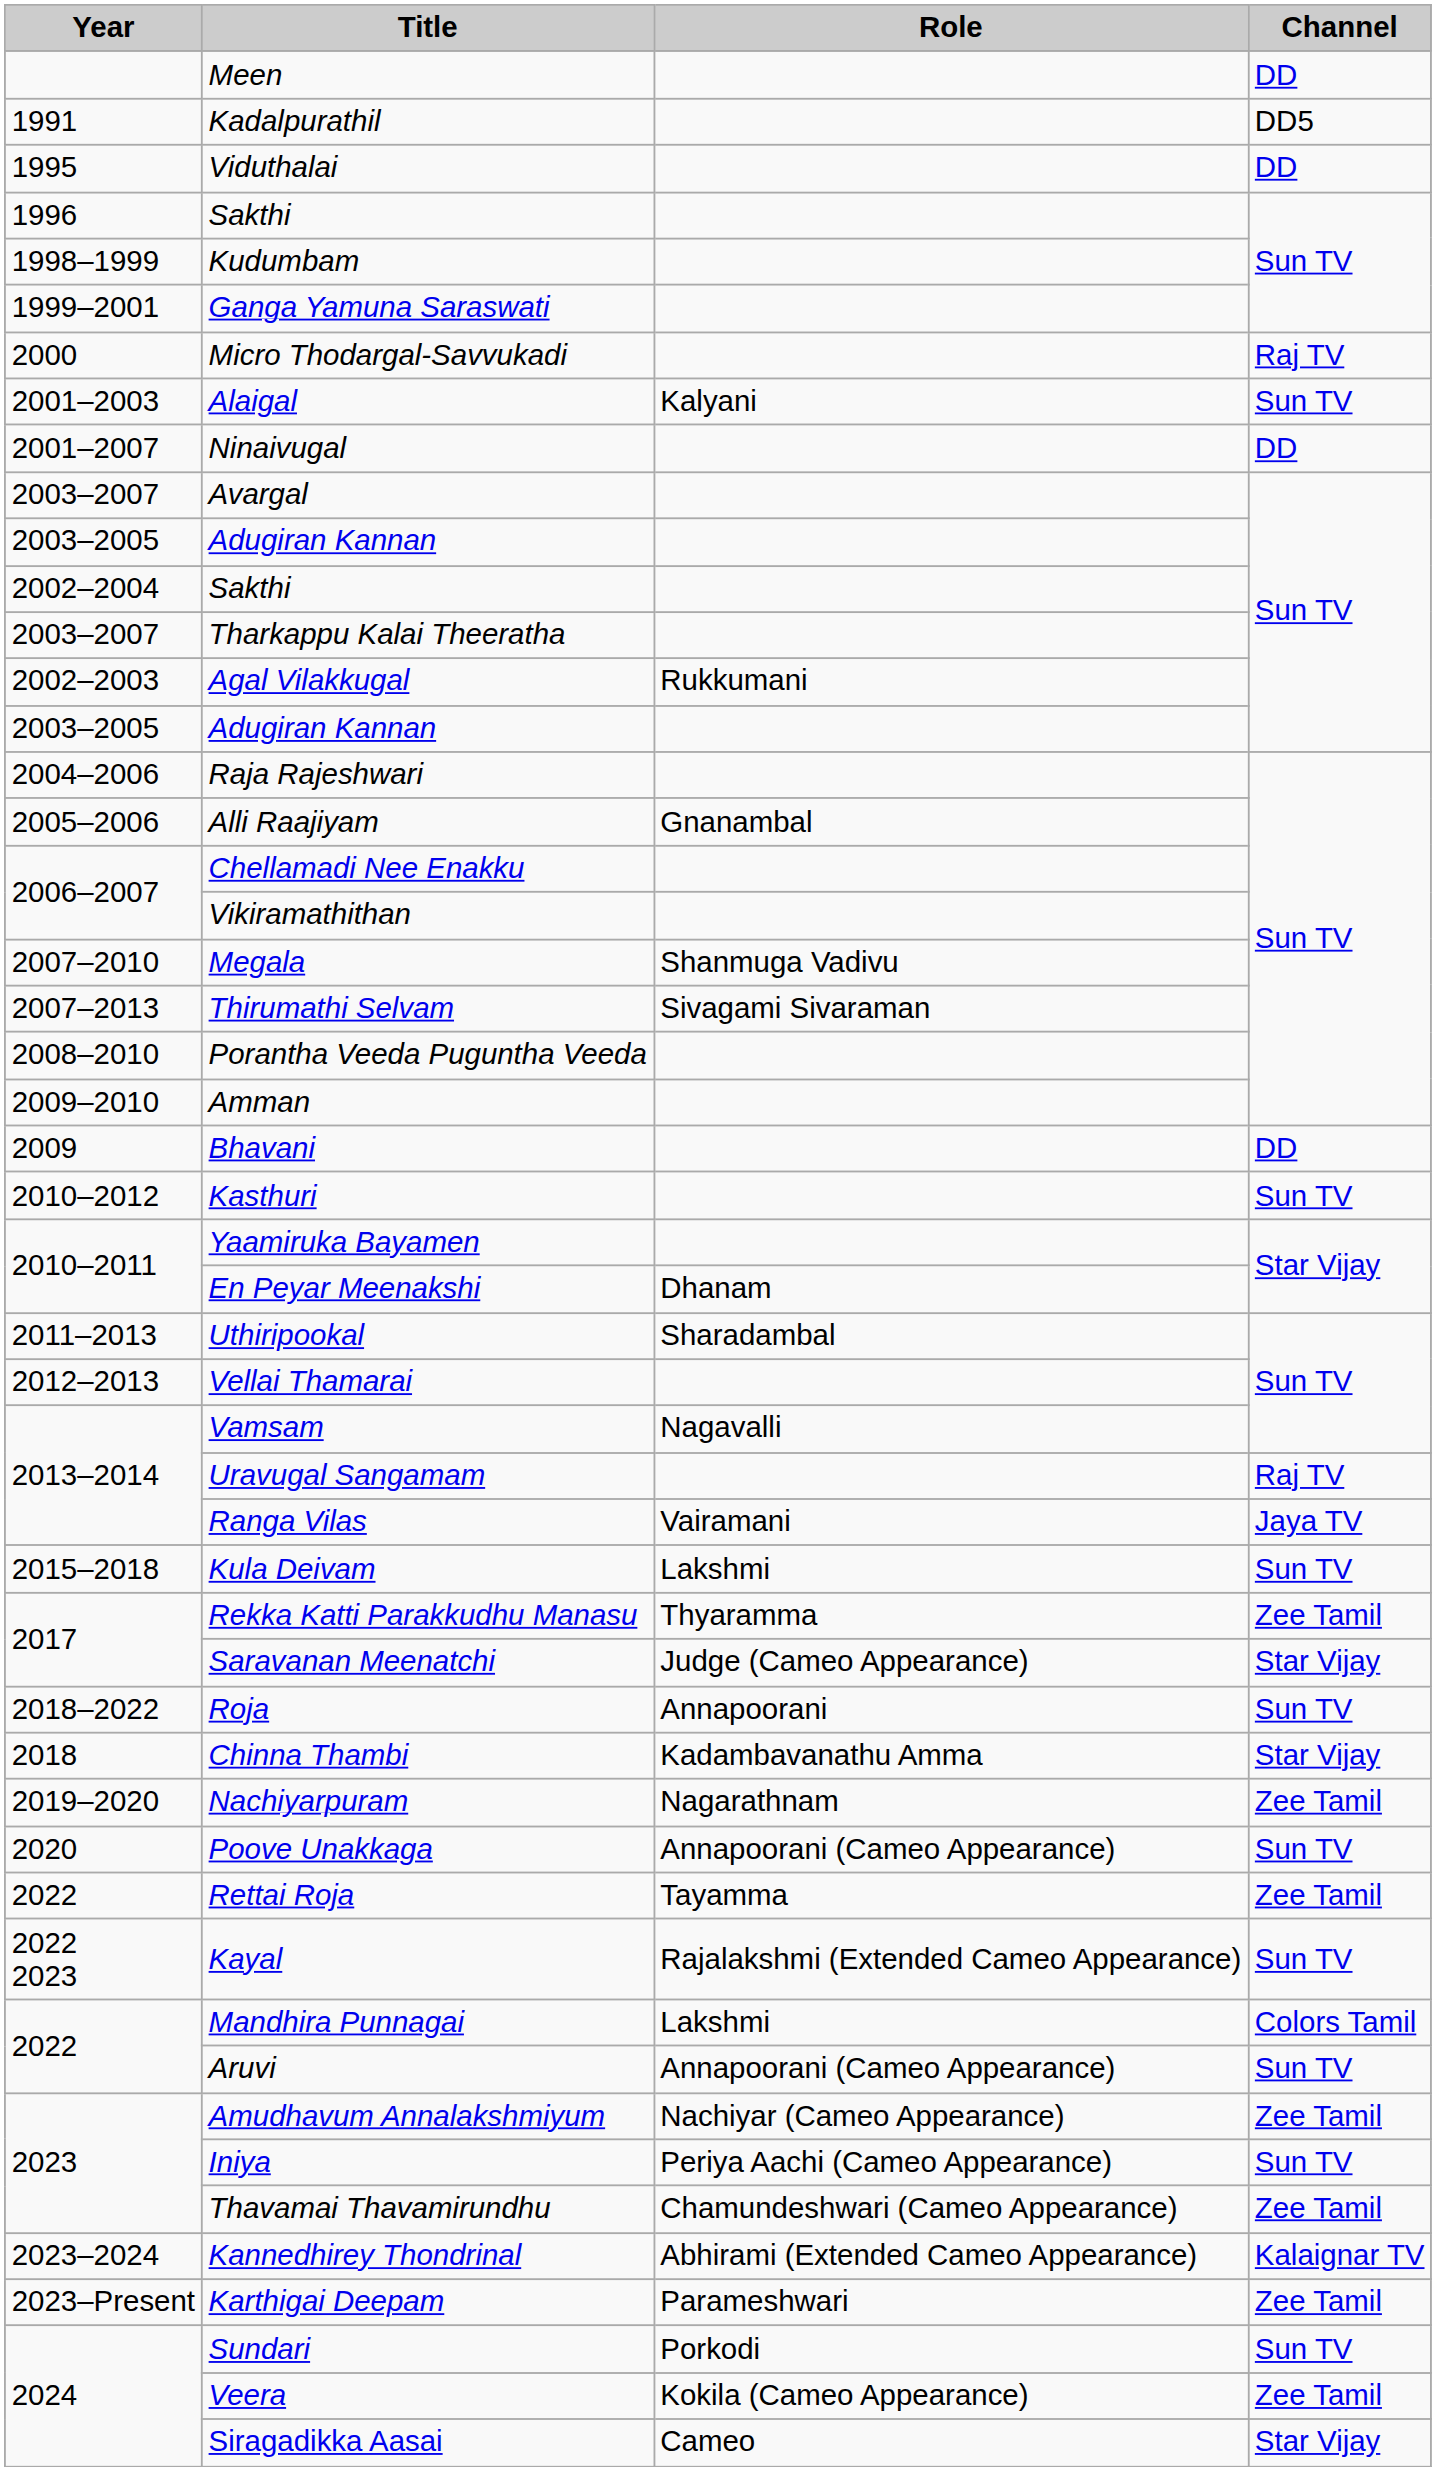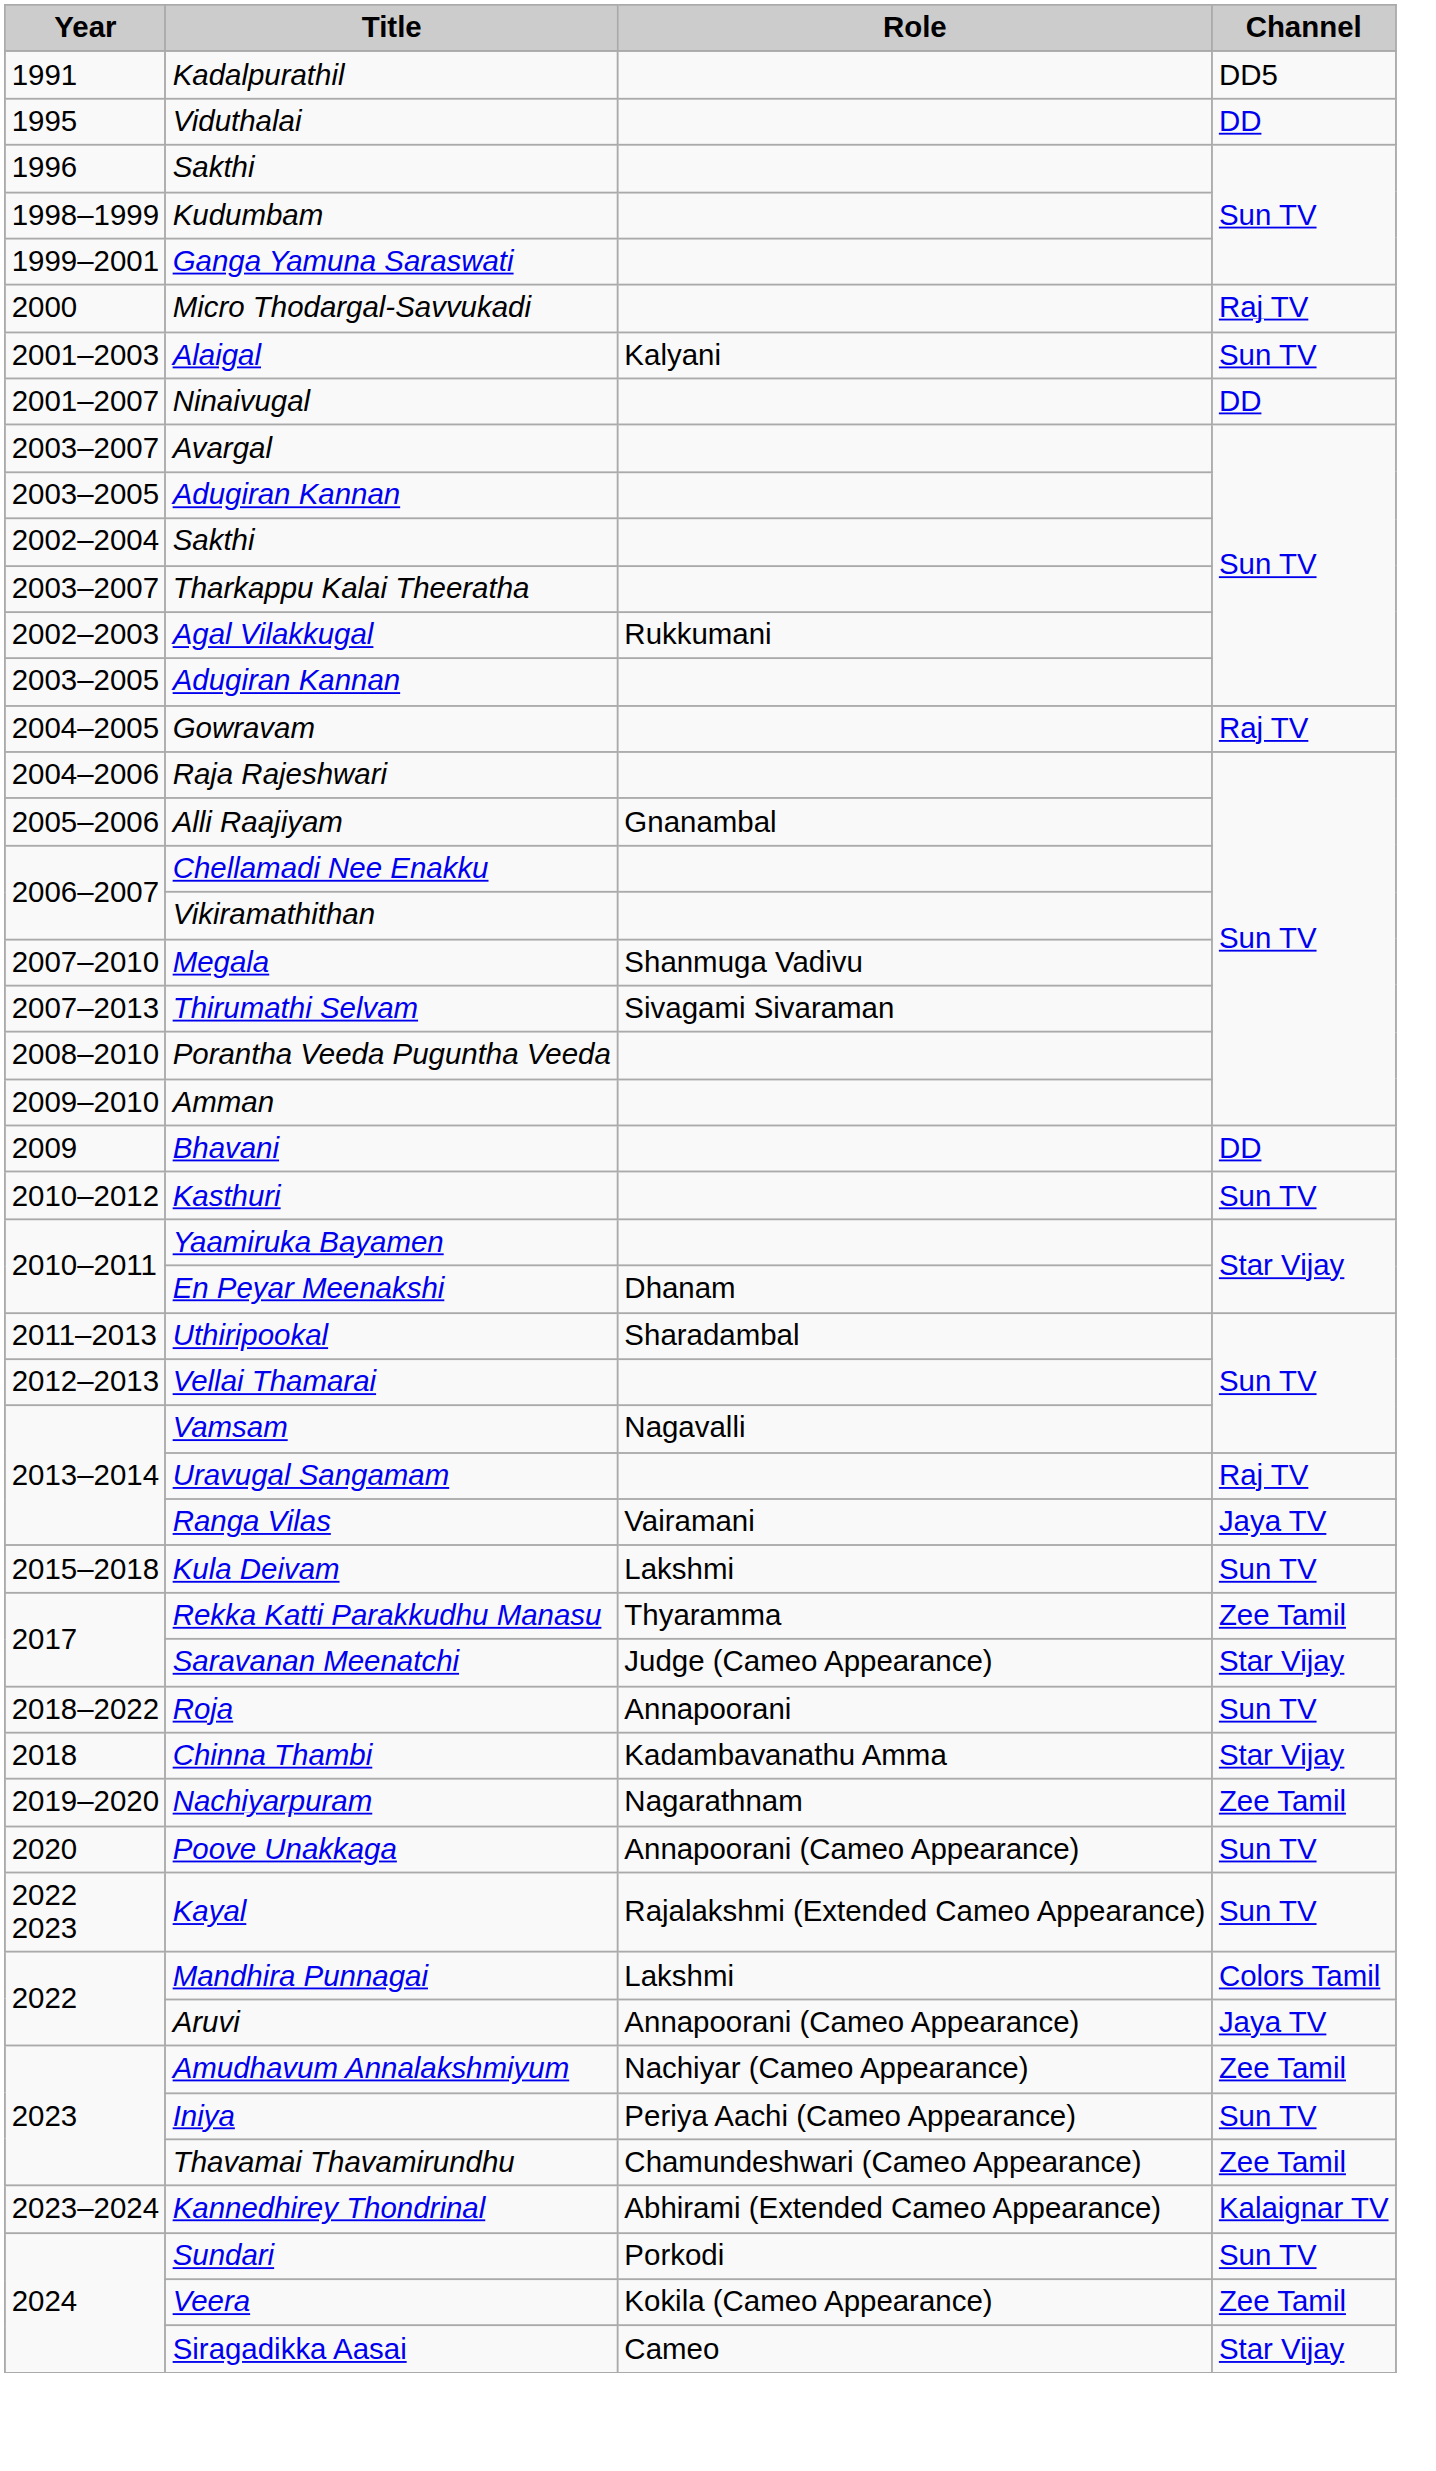 <table class="wikitable">
 <tr>
 <th style="background:#ccc;">Year</th>
 <th style="background:#ccc;">Title</th>
 <th style="background:#ccc;">Role</th>
 <th style="background:#ccc;">Channel</th>
-</tr>
-<tr>
-<td></td>
-<td><em>Meen</em></td>
-<td></td>
-<td><a href='#'>DD</a></td>
 </tr>
 <tr>
 <td>1991</td>
 <td><em>Kadalpurathil</em></td>
 <td></td>
 <td>DD5</td>
 </tr>
 <tr>
 <td>1995</td>
 <td><em>Viduthalai</em></td>
 <td></td>
 <td><a href='#'>DD</a></td>
 </tr>
 <tr>
 <td>1996</td>
 <td><em>Sakthi</em></td>
 <td></td>
 <td rowspan="3"><a href='#'>Sun TV</a></td>
 </tr>
 <tr>
 <td>1998–1999</td>
 <td><em>Kudumbam</em></td>
 <td></td>
 </tr>
 <tr>
 <td>1999–2001</td>
 <td><em><a href='#'>Ganga Yamuna Saraswati</a></em></td>
 <td></td>
 </tr>
 <tr>
 <td>2000</td>
 <td><em>Micro Thodargal-Savvukadi</em></td>
 <td></td>
 <td><a href='#'>Raj TV</a></td>
 </tr>
 <tr>
 <td>2001–2003</td>
 <td><a href='#'><em>Alaigal</em></a></td>
 <td>Kalyani</td>
 <td><a href='#'>Sun TV</a></td>
 </tr>
 <tr>
 <td>2001–2007</td>
 <td><em>Ninaivugal</em></td>
 <td></td>
 <td><a href='#'>DD</a></td>
 </tr>
 <tr>
 <td>2003–2007</td>
 <td><em>Avargal</em></td>
 <td></td>
 <td rowspan="6"><a href='#'>Sun TV</a></td>
 </tr>
 <tr>
 <td>2003–2005</td>
 <td><em><a href='#'>Adugiran Kannan</a></em></td>
 <td></td>
 </tr>
 <tr>
 <td>2002–2004</td>
 <td><em>Sakthi</em></td>
 <td></td>
 </tr>
 <tr>
 <td>2003–2007</td>
 <td><em>Tharkappu Kalai Theeratha</em></td>
 <td></td>
 </tr>
 <tr>
 <td>2002–2003</td>
 <td><em><a href='#'>Agal Vilakkugal</a></em></td>
 <td>Rukkumani</td>
 </tr>
 <tr>
 <td>2003–2005</td>
 <td><em><a href='#'>Adugiran Kannan</a></em></td>
 <td></td>
+</tr>
+<tr>
+<td>2004–2005</td>
+<td><em>Gowravam</em></td>
+<td></td>
+<td><a href='#'>Raj TV</a></td>
 </tr>
 <tr>
 <td>2004–2006</td>
 <td><em>Raja Rajeshwari</em></td>
 <td></td>
 <td rowspan="8"><a href='#'>Sun TV</a></td>
 </tr>
 <tr>
 <td>2005–2006</td>
 <td><em>Alli Raajiyam</em></td>
 <td>Gnanambal</td>
 </tr>
 <tr>
 <td rowspan="2">2006–2007</td>
 <td><em><a href='#'>Chellamadi Nee Enakku</a></em></td>
 <td></td>
 </tr>
 <tr>
 <td><em>Vikiramathithan</em></td>
 <td></td>
 </tr>
 <tr>
 <td>2007–2010</td>
 <td><a href='#'><em>Megala</em></a></td>
 <td>Shanmuga Vadivu</td>
 </tr>
 <tr>
 <td>2007–2013</td>
 <td><em><a href='#'>Thirumathi Selvam</a></em></td>
 <td>Sivagami Sivaraman</td>
 </tr>
 <tr>
 <td>2008–2010</td>
 <td><em>Porantha Veeda Puguntha Veeda</em></td>
 <td></td>
 </tr>
 <tr>
 <td>2009–2010</td>
 <td><em>Amman</em></td>
 <td></td>
 </tr>
 <tr>
 <td>2009</td>
 <td><a href='#'><em>Bhavani</em></a></td>
 <td></td>
 <td><a href='#'>DD</a></td>
 </tr>
 <tr>
 <td>2010–2012</td>
 <td><a href='#'><em>Kasthuri</em></a></td>
 <td></td>
 <td><a href='#'>Sun TV</a></td>
 </tr>
 <tr>
 <td rowspan="2">2010–2011</td>
 <td><a href='#'><em>Yaamiruka Bayamen</em></a></td>
 <td></td>
 <td rowspan="2"><a href='#'>Star Vijay</a></td>
 </tr>
 <tr>
 <td><em><a href='#'>En Peyar Meenakshi</a></em></td>
 <td>Dhanam</td>
 </tr>
 <tr>
 <td>2011–2013</td>
 <td><a href='#'><em>Uthiripookal</em></a></td>
 <td>Sharadambal</td>
 <td rowspan="3"><a href='#'>Sun TV</a></td>
 </tr>
 <tr>
 <td>2012–2013</td>
 <td><em><a href='#'>Vellai Thamarai</a></em></td>
 <td></td>
 </tr>
 <tr>
 <td rowspan="3">2013–2014</td>
 <td><a href='#'><em>Vamsam</em></a></td>
 <td>Nagavalli</td>
 </tr>
 <tr>
 <td><em><a href='#'>Uravugal Sangamam</a></em></td>
 <td></td>
 <td><a href='#'>Raj TV</a></td>
 </tr>
 <tr>
 <td><em><a href='#'>Ranga Vilas</a></em></td>
 <td>Vairamani</td>
 <td><a href='#'>Jaya TV</a></td>
 </tr>
 <tr>
 <td>2015–2018</td>
 <td><a href='#'><em>Kula Deivam</em></a></td>
 <td>Lakshmi</td>
 <td><a href='#'>Sun TV</a></td>
 </tr>
 <tr>
 <td rowspan="2">2017</td>
 <td><em><a href='#'>Rekka Katti Parakkudhu Manasu</a></em></td>
 <td>Thyaramma</td>
 <td><a href='#'>Zee Tamil</a></td>
 </tr>
 <tr>
 <td><em><a href='#'>Saravanan Meenatchi</a></em></td>
 <td>Judge (Cameo Appearance)</td>
 <td><a href='#'>Star Vijay</a></td>
 </tr>
 <tr>
 <td>2018–2022</td>
 <td><a href='#'><em>Roja</em></a></td>
 <td>Annapoorani</td>
 <td><a href='#'>Sun TV</a></td>
 </tr>
 <tr>
 <td>2018</td>
 <td><a href='#'><em>Chinna Thambi</em></a></td>
 <td>Kadambavanathu Amma</td>
 <td><a href='#'>Star Vijay</a></td>
 </tr>
 <tr>
 <td>2019–2020</td>
 <td><em><a href='#'>Nachiyarpuram</a></em></td>
 <td>Nagarathnam</td>
 <td><a href='#'>Zee Tamil</a></td>
 </tr>
 <tr>
 <td>2020</td>
 <td><a href='#'><em>Poove Unakkaga</em></a></td>
 <td>Annapoorani (Cameo Appearance)</td>
 <td><a href='#'>Sun TV</a></td>
 </tr>
 <tr>
-<td>2022</td>
-<td><a href='#'><em>Rettai Roja</em></a></td>
-<td>Tayamma</td>
-<td><a href='#'>Zee Tamil</a></td>
-</tr>
-<tr>
 <td>2022 <br> 2023</td>
 <td><a href='#'><em>Kayal</em></a></td>
 <td>Rajalakshmi (Extended Cameo Appearance)</td>
 <td><a href='#'>Sun TV</a></td>
 </tr>
 <tr>
 <td rowspan="2">2022</td>
 <td><a href='#'><em>Mandhira Punnagai</em></a></td>
 <td>Lakshmi</td>
 <td><a href='#'>Colors Tamil</a></td>
 </tr>
 <tr>
 <td><em>Aruvi</em></td>
 <td>Annapoorani (Cameo Appearance)</td>
-<td><a href='#'>Sun TV</a></td>
+<td><a href='#'>Jaya TV</a></td>
 </tr>
 <tr>
 <td rowspan="3">2023</td>
 <td><em><a href='#'>Amudhavum Annalakshmiyum</a></em></td>
 <td>Nachiyar (Cameo Appearance)</td>
 <td><a href='#'>Zee Tamil</a></td>
 </tr>
 <tr>
 <td><a href='#'><em>Iniya</em></a></td>
 <td>Periya Aachi (Cameo Appearance)</td>
 <td><a href='#'>Sun TV</a></td>
 </tr>
 <tr>
 <td><em>Thavamai Thavamirundhu</em></td>
 <td>Chamundeshwari (Cameo Appearance)</td>
 <td><a href='#'>Zee Tamil</a></td>
 </tr>
 <tr>
 <td>2023–2024</td>
 <td><a href='#'><em>Kannedhirey Thondrinal</em></a></td>
 <td>Abhirami (Extended Cameo Appearance)</td>
 <td><a href='#'>Kalaignar TV</a></td>
 </tr>
 <tr>
-<td>2023–Present</td>
-<td><a href='#'><em>Karthigai Deepam</em></a></td>
-<td>Parameshwari</td>
-<td><a href='#'>Zee Tamil</a></td>
-</tr>
-<tr>
 <td rowspan="3">2024</td>
 <td><a href='#'><em>Sundari</em></a></td>
 <td>Porkodi</td>
 <td><a href='#'>Sun TV</a></td>
 </tr>
 <tr>
 <td><a href='#'><em>Veera</em></a></td>
 <td>Kokila (Cameo Appearance)</td>
 <td><a href='#'>Zee Tamil</a></td>
 </tr>
 <tr>
 <td><a href='#'>Siragadikka Aasai</a></td>
 <td>Cameo</td>
 <td><a href='#'>Star Vijay</a></td>
 </tr>
 <tr>
 </tr>
 </table>
